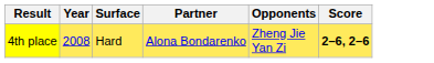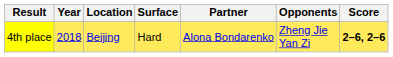 <table class="sortable wikitable">
 <tr>
 <th>Result</th>
 <th>Year</th>
+<th>Location</th>
 <th>Surface</th>
 <th>Partner</th>
 <th>Opponents</th>
 <th class="unsortable">Score</th>
 </tr>
 <tr bgcolor=FFEA5C>
 <td bgcolor=yellow>4th place</td>
-<td><a href='#'>2008</a></td>
+<td><a href='#'>2018</a></td>
+<td><a href='#'>Beijing</a></td>
 <td>Hard</td>
 <td> <a href='#'>Alona Bondarenko</a></td>
 <td> <a href='#'>Zheng Jie</a> <br>  <a href='#'>Yan Zi</a></td>
 <td><strong>2–6, 2–6</strong></td>
 </tr>
 </table>
